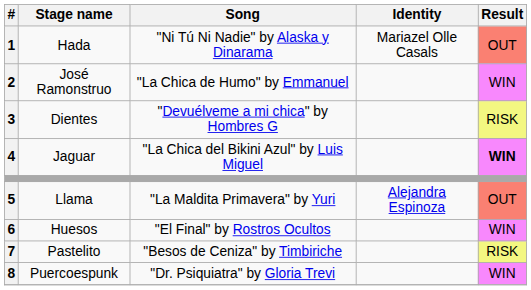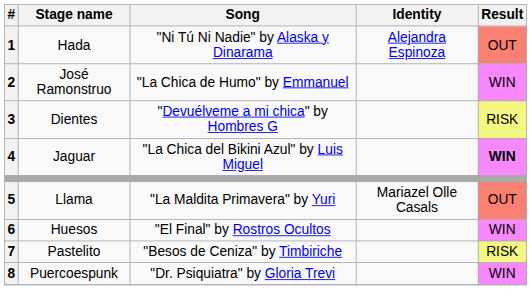 <table class="wikitable plainrowheaders" style="text-align: center;">
 <tr>
 <th>#</th>
 <th>Stage name</th>
 <th>Song</th>
 <th>Identity</th>
 <th>Result</th>
 </tr>
 <tr>
 <th>1</th>
 <td>Hada</td>
 <td>"Ni Tú Ni Nadie" by <a href='#'>Alaska y Dinarama</a></td>
-<td>Mariazel Olle Casals</td>
+<td><a href='#'>Alejandra Espinoza</a></td>
 <td bgcolor=salmon>OUT</td>
 </tr>
 <tr>
 <th>2</th>
 <td>José Ramonstruo</td>
 <td>"La Chica de Humo" by <a href='#'>Emmanuel</a></td>
 <td></td>
 <td bgcolor=#F888FD>WIN</td>
 </tr>
 <tr>
 <th>3</th>
 <td>Dientes</td>
 <td>"<a href='#'>Devuélveme a mi chica</a>" by <a href='#'>Hombres G</a></td>
 <td></td>
 <td bgcolor=#F3F781>RISK</td>
 </tr>
 <tr>
 <th>4</th>
 <td>Jaguar</td>
 <td>"La Chica del Bikini Azul" by <a href='#'>Luis Miguel</a></td>
 <td></td>
 <td bgcolor=#F888FD><strong>WIN</strong></td>
 </tr>
 <tr>
 <td colspan="5" style="background:darkgray"></td>
 </tr>
 <tr>
 <th>5</th>
 <td>Llama</td>
 <td>"La Maldita Primavera" by <a href='#'>Yuri</a></td>
-<td><a href='#'>Alejandra Espinoza</a></td>
+<td>Mariazel Olle Casals</td>
 <td bgcolor=salmon>OUT</td>
 </tr>
 <tr>
 <th>6</th>
 <td>Huesos</td>
 <td>"El Final" by <a href='#'>Rostros Ocultos</a></td>
 <td></td>
 <td bgcolor=#F888FD>WIN</td>
 </tr>
 <tr>
 <th>7</th>
 <td>Pastelito</td>
 <td>"Besos de Ceniza" by <a href='#'>Timbiriche</a></td>
 <td></td>
 <td bgcolor=#F3F781>RISK</td>
 </tr>
 <tr>
 <th>8</th>
 <td>Puercoespunk</td>
 <td>"Dr. Psiquiatra" by <a href='#'>Gloria Trevi</a></td>
 <td></td>
 <td bgcolor=#F888FD>WIN</td>
 </tr>
 <tr>
 </tr>
 </table>
